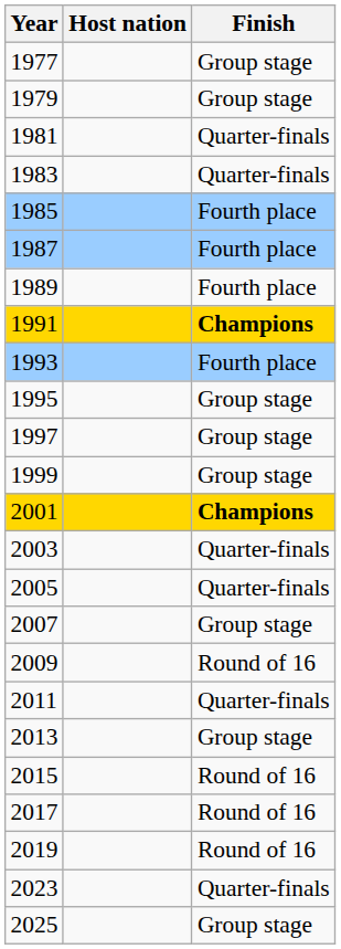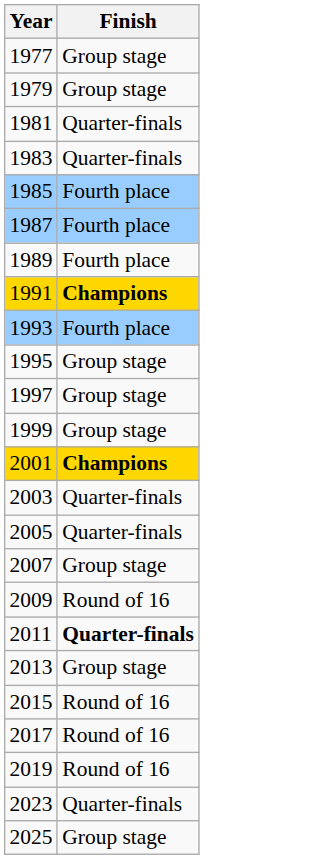 <table class="wikitable">
 <tr>
 <th>Year</th>
-<th>Host nation</th>
 <th>Finish</th>
 </tr>
 <tr>
 <td>1977</td>
-<td></td>
 <td>Group stage</td>
 </tr>
 <tr>
 <td>1979</td>
-<td></td>
 <td>Group stage</td>
 </tr>
 <tr>
 <td>1981</td>
-<td></td>
 <td>Quarter-finals</td>
 </tr>
 <tr>
 <td>1983</td>
-<td></td>
 <td>Quarter-finals</td>
 </tr>
 <tr bgcolor=#9acdff>
 <td>1985</td>
-<td></td>
 <td>Fourth place</td>
 </tr>
 <tr bgcolor=#9acdff>
 <td>1987</td>
-<td></td>
 <td>Fourth place</td>
 </tr>
 <tr>
 <td>1989</td>
-<td></td>
 <td>Fourth place</td>
 </tr>
 <tr bgcolor=gold>
 <td>1991</td>
-<td></td>
 <td><strong>Champions</strong></td>
 </tr>
 <tr bgcolor=#9acdff>
 <td>1993</td>
-<td></td>
 <td>Fourth place</td>
 </tr>
 <tr>
 <td>1995</td>
-<td></td>
 <td>Group stage</td>
 </tr>
 <tr>
 <td>1997</td>
-<td></td>
 <td>Group stage</td>
 </tr>
 <tr>
 <td>1999</td>
-<td></td>
 <td>Group stage</td>
 </tr>
 <tr bgcolor=gold>
 <td>2001</td>
-<td></td>
 <td><strong>Champions</strong></td>
 </tr>
 <tr>
 <td>2003</td>
-<td></td>
 <td>Quarter-finals</td>
 </tr>
 <tr>
 <td>2005</td>
-<td></td>
 <td>Quarter-finals</td>
 </tr>
 <tr>
 <td>2007</td>
-<td></td>
 <td>Group stage</td>
 </tr>
 <tr>
 <td>2009</td>
-<td></td>
 <td>Round of 16</td>
 </tr>
 <tr>
 <td>2011</td>
-<td></td>
-<td>Quarter-finals</td>
+<td><strong>Quarter-finals</strong></td>
 </tr>
 <tr>
 <td>2013</td>
-<td></td>
 <td>Group stage</td>
 </tr>
 <tr>
 <td>2015</td>
-<td></td>
 <td>Round of 16</td>
 </tr>
 <tr>
 <td>2017</td>
-<td></td>
 <td>Round of 16</td>
 </tr>
 <tr>
 <td>2019</td>
-<td></td>
 <td>Round of 16</td>
 </tr>
 <tr>
 <td>2023</td>
-<td></td>
 <td>Quarter-finals</td>
 </tr>
 <tr>
 <td>2025</td>
-<td></td>
 <td>Group stage</td>
 </tr>
 </table>
